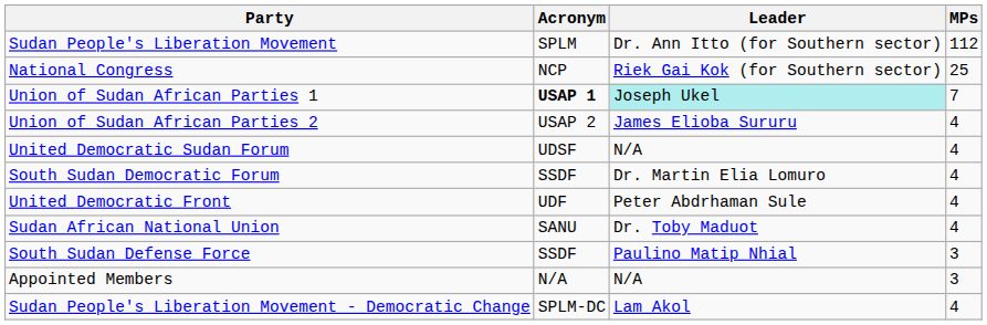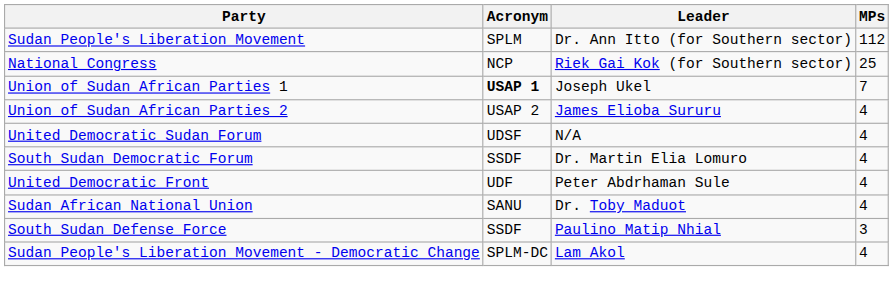 <table class="wikitable" border="1">
 <tr>
 <th>Party</th>
 <th>Acronym</th>
 <th>Leader</th>
 <th>MPs</th>
 </tr>
 <tr>
 <td><a href='#'>Sudan People's Liberation Movement</a></td>
 <td>SPLM</td>
 <td>Dr. Ann Itto (for Southern sector)</td>
 <td>112</td>
 </tr>
 <tr>
 <td><a href='#'>National Congress</a></td>
 <td>NCP</td>
 <td><a href='#'>Riek Gai Kok</a> (for Southern sector)</td>
 <td>25</td>
 </tr>
 <tr>
 <td><a href='#'>Union of Sudan African Parties</a> 1</td>
 <td><strong>USAP 1</strong></td>
-<td style="background: paleturquoise;">Joseph Ukel</td>
+<td>Joseph Ukel</td>
 <td>7</td>
 </tr>
 <tr>
 <td><a href='#'>Union of Sudan African Parties 2</a></td>
 <td>USAP 2</td>
 <td><a href='#'>James Elioba Sururu</a></td>
 <td>4</td>
 </tr>
 <tr>
 <td><a href='#'>United Democratic Sudan Forum</a></td>
 <td>UDSF</td>
 <td>N/A</td>
 <td>4</td>
 </tr>
 <tr>
 <td><a href='#'>South Sudan Democratic Forum</a></td>
 <td>SSDF</td>
 <td>Dr. Martin Elia Lomuro</td>
 <td>4</td>
 </tr>
 <tr>
 <td><a href='#'>United Democratic Front</a></td>
 <td>UDF</td>
 <td>Peter Abdrhaman Sule</td>
 <td>4</td>
 </tr>
 <tr>
 <td><a href='#'>Sudan African National Union</a></td>
 <td>SANU</td>
 <td>Dr. <a href='#'>Toby Maduot</a></td>
 <td>4</td>
 </tr>
 <tr>
 <td><a href='#'>South Sudan Defense Force</a></td>
 <td>SSDF</td>
 <td><a href='#'>Paulino Matip Nhial</a></td>
 <td>3</td>
 </tr>
 <tr>
-<td>Appointed Members</td>
-<td>N/A</td>
-<td>N/A</td>
-<td>3</td>
-</tr>
-<tr>
 <td><a href='#'>Sudan People's Liberation Movement - Democratic Change</a></td>
 <td>SPLM-DC</td>
 <td><a href='#'>Lam Akol</a></td>
 <td>4</td>
 </tr>
 </table>
